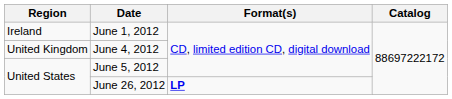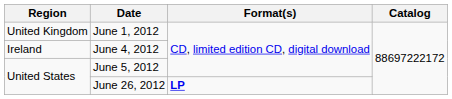 <table class="wikitable">
 <tr>
 <th>Region</th>
 <th>Date</th>
 <th>Format(s)</th>
 <th>Catalog</th>
 </tr>
 <tr>
-<td>Ireland</td>
+<td>United Kingdom</td>
 <td>June 1, 2012</td>
 <td rowspan="3"><a href='#'>CD</a>, <a href='#'>limited edition CD</a>, <a href='#'>digital download</a></td>
 <td rowspan="4" style="text-align:center;">88697222172</td>
 </tr>
 <tr>
-<td>United Kingdom</td>
+<td>Ireland</td>
 <td>June 4, 2012</td>
 </tr>
 <tr>
 <td rowspan="2">United States</td>
 <td>June 5, 2012</td>
 </tr>
 <tr>
 <td>June 26, 2012</td>
 <td><strong><a href='#'>LP</a></strong></td>
 </tr>
 </table>
